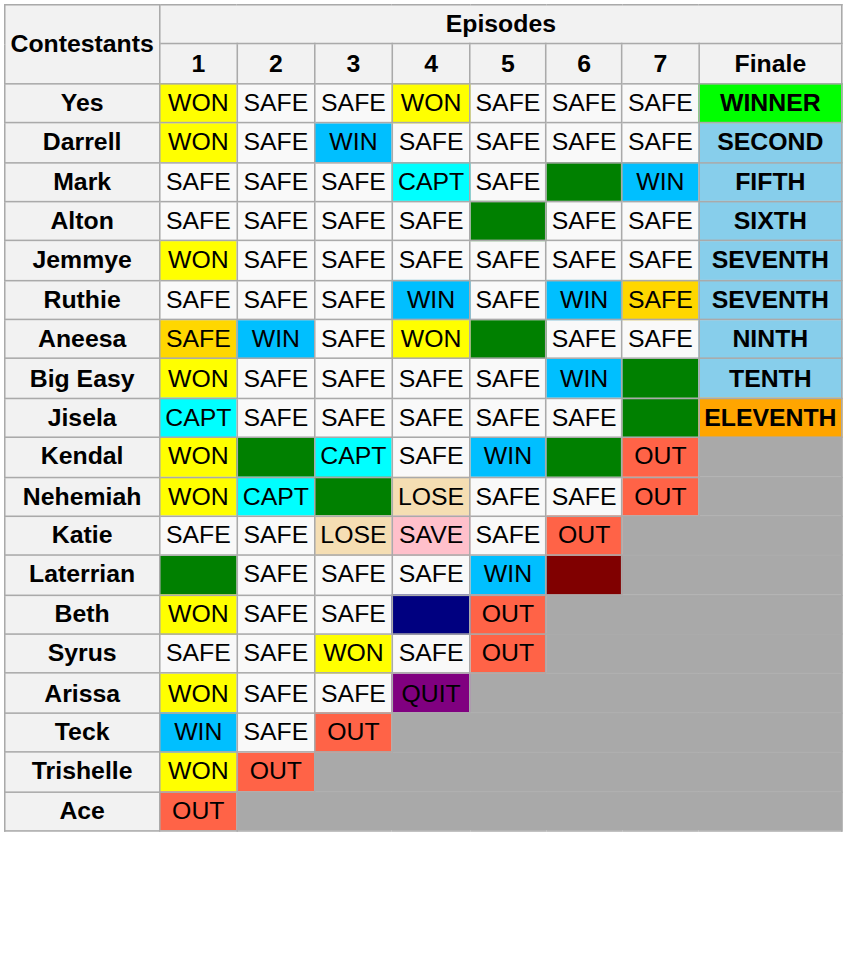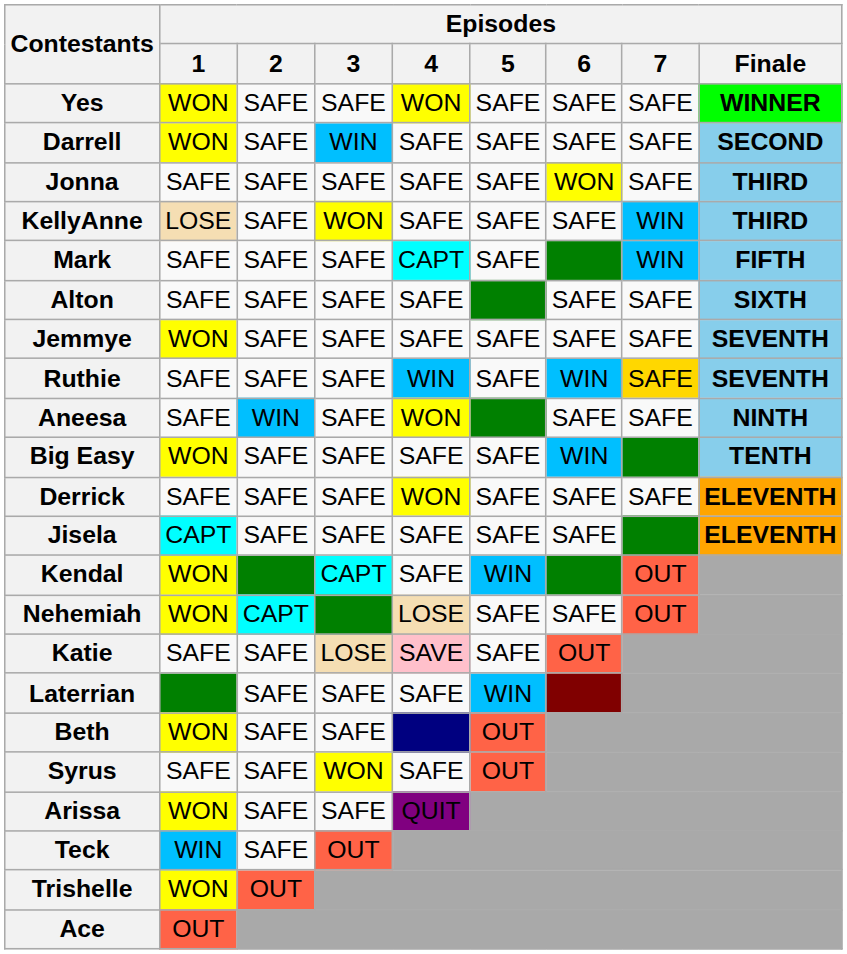 <table class="wikitable" style="text-align:center">
 <tr>
 <th rowspan=2>Contestants</th>
 <th colspan="8">Episodes</th>
 </tr>
 <tr>
 <th>1</th>
 <th>2</th>
 <th>3</th>
 <th>4</th>
 <th>5</th>
 <th>6</th>
 <th>7</th>
 <th>Finale</th>
 </tr>
 <tr>
 <th>Yes</th>
 <td style="background:yellow">WON</td>
 <td>SAFE</td>
 <td>SAFE</td>
 <td style="background:yellow">WON</td>
 <td>SAFE</td>
 <td>SAFE</td>
 <td>SAFE</td>
 <td bgcolor="lime"><strong>WINNER</strong></td>
 </tr>
 <tr>
 <th>Darrell</th>
 <td style="background:yellow">WON</td>
 <td>SAFE</td>
 <td style="background:deepskyblue">WIN</td>
 <td>SAFE</td>
 <td>SAFE</td>
 <td>SAFE</td>
 <td>SAFE</td>
 <td bgcolor="skyblue"><strong>SECOND</strong></td>
+</tr>
+<tr>
+<th>Jonna</th>
+<td>SAFE</td>
+<td>SAFE</td>
+<td>SAFE</td>
+<td>SAFE</td>
+<td>SAFE</td>
+<td style="background:yellow">WON</td>
+<td>SAFE</td>
+<td bgcolor="skyblue"><strong>THIRD</strong></td>
+</tr>
+<tr>
+<th>KellyAnne</th>
+<td style="background:wheat">LOSE</td>
+<td>SAFE</td>
+<td style="background:yellow">WON</td>
+<td>SAFE</td>
+<td>SAFE</td>
+<td>SAFE</td>
+<td style="background:deepskyblue">WIN</td>
+<td bgcolor="skyblue"><strong>THIRD</strong></td>
 </tr>
 <tr>
 <th>Mark</th>
 <td>SAFE</td>
 <td>SAFE</td>
 <td>SAFE</td>
 <td style="background:aqua">CAPT</td>
 <td>SAFE</td>
 <td style="background:green"></td>
 <td style="background:deepskyblue">WIN</td>
 <td bgcolor="skyblue"><strong>FIFTH</strong></td>
 </tr>
 <tr>
 <th>Alton</th>
 <td>SAFE</td>
 <td>SAFE</td>
 <td>SAFE</td>
 <td>SAFE</td>
 <td style="background:green"></td>
 <td>SAFE</td>
 <td>SAFE</td>
 <td bgcolor="skyblue"><strong>SIXTH</strong></td>
 </tr>
 <tr>
 <th>Jemmye</th>
 <td style="background:yellow">WON</td>
 <td>SAFE</td>
 <td>SAFE</td>
 <td>SAFE</td>
 <td>SAFE</td>
 <td>SAFE</td>
 <td>SAFE</td>
 <td bgcolor="skyblue"><strong>SEVENTH</strong></td>
 </tr>
 <tr>
 <th>Ruthie</th>
 <td>SAFE</td>
 <td>SAFE</td>
 <td>SAFE</td>
 <td style="background:deepskyblue">WIN</td>
 <td>SAFE</td>
 <td style="background:deepskyblue">WIN</td>
 <td style="background: gold;">SAFE</td>
 <td bgcolor="skyblue"><strong>SEVENTH</strong></td>
 </tr>
 <tr>
 <th>Aneesa</th>
-<td style="background: gold;">SAFE</td>
+<td>SAFE</td>
 <td style="background:deepskyblue">WIN</td>
 <td>SAFE</td>
 <td style="background:yellow">WON</td>
 <td style="background:green"></td>
 <td>SAFE</td>
 <td>SAFE</td>
 <td bgcolor="skyblue"><strong>NINTH</strong></td>
 </tr>
 <tr>
 <th>Big Easy</th>
 <td style="background:yellow">WON</td>
 <td>SAFE</td>
 <td>SAFE</td>
 <td>SAFE</td>
 <td>SAFE</td>
 <td style="background:deepskyblue">WIN</td>
 <td style="background:green"></td>
 <td bgcolor="skyblue"><strong>TENTH</strong></td>
+</tr>
+<tr>
+<th>Derrick</th>
+<td>SAFE</td>
+<td>SAFE</td>
+<td>SAFE</td>
+<td style="background:yellow">WON</td>
+<td>SAFE</td>
+<td>SAFE</td>
+<td>SAFE</td>
+<td style="background:orange"><strong>ELEVENTH</strong></td>
 </tr>
 <tr>
 <th>Jisela</th>
 <td style="background:aqua">CAPT</td>
 <td>SAFE</td>
 <td>SAFE</td>
 <td>SAFE</td>
 <td>SAFE</td>
 <td>SAFE</td>
 <td style="background:green"></td>
 <td style="background:orange"><strong>ELEVENTH</strong></td>
 </tr>
 <tr>
 <th>Kendal</th>
 <td style="background:yellow">WON</td>
 <td style="background:green"></td>
 <td style="background:aqua">CAPT</td>
 <td>SAFE</td>
 <td style="background:deepskyblue">WIN</td>
 <td style="background:green"></td>
 <td style="background:tomato">OUT</td>
 <td style="background:darkgray"></td>
 </tr>
 <tr>
 <th>Nehemiah</th>
 <td style="background:yellow">WON</td>
 <td style="background:aqua">CAPT</td>
 <td style="background:green"></td>
 <td style="background:wheat">LOSE</td>
 <td>SAFE</td>
 <td>SAFE</td>
 <td style="background:tomato">OUT</td>
 <td style="background:darkgray"></td>
 </tr>
 <tr>
 <th>Katie</th>
 <td>SAFE</td>
 <td>SAFE</td>
 <td style="background:wheat">LOSE</td>
 <td style="background:pink">SAVE</td>
 <td>SAFE</td>
 <td style="background:tomato">OUT</td>
 <td colspan="2" style="background:darkgray"></td>
 </tr>
 <tr>
 <th>Laterrian</th>
 <td style="background:green"></td>
 <td>SAFE</td>
 <td>SAFE</td>
 <td>SAFE</td>
 <td style="background:deepskyblue">WIN</td>
 <td style="background:maroon"></td>
 <td colspan="2" style="background:darkgray"></td>
 </tr>
 <tr>
 <th>Beth</th>
 <td style="background:yellow">WON</td>
 <td>SAFE</td>
 <td>SAFE</td>
 <td style="background:Navy"></td>
 <td style="background:tomato">OUT</td>
 <td colspan="3" style="background:darkgray"></td>
 </tr>
 <tr>
 <th>Syrus</th>
 <td>SAFE</td>
 <td>SAFE</td>
 <td style="background:yellow">WON</td>
 <td>SAFE</td>
 <td style="background:tomato">OUT</td>
 <td colspan="3" style="background:darkgray"></td>
 </tr>
 <tr>
 <th>Arissa</th>
 <td style="background:yellow">WON</td>
 <td>SAFE</td>
 <td>SAFE</td>
 <td style="background:purple"><span>QUIT</span></td>
 <td colspan="4" style="background:darkgray"></td>
 </tr>
 <tr>
 <th>Teck</th>
 <td style="background:deepskyblue">WIN</td>
 <td>SAFE</td>
 <td style="background:tomato">OUT</td>
 <td colspan="5" style="background:darkgray"></td>
 </tr>
 <tr>
 <th>Trishelle</th>
 <td style="background:yellow">WON</td>
 <td style="background:tomato">OUT</td>
 <td colspan="6" style="background:darkgray"></td>
 </tr>
 <tr>
 <th>Ace</th>
 <td style="background:tomato">OUT</td>
 <td colspan="7" style="background:darkgray"></td>
 </tr>
 </table>
